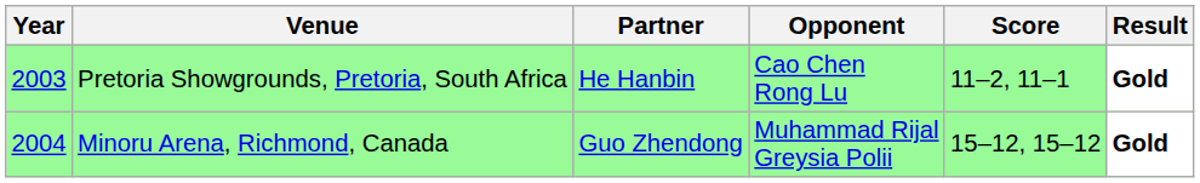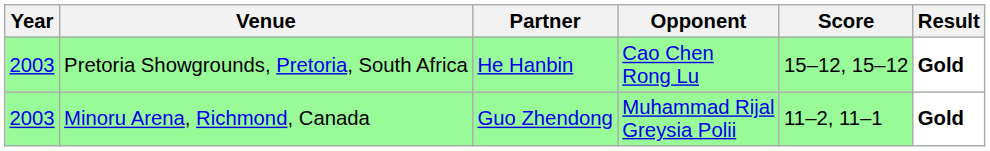 <table class="sortable wikitable" style="font-size: 90%;">
 <tr>
 <th>Year</th>
 <th>Venue</th>
 <th>Partner</th>
 <th>Opponent</th>
 <th>Score</th>
 <th>Result</th>
 </tr>
 <tr style="background:#98FB98">
 <td align="center"><a href='#'>2003</a></td>
 <td align="left">Pretoria Showgrounds, <a href='#'>Pretoria</a>, South Africa</td>
 <td align="left"> <a href='#'>He Hanbin</a></td>
 <td align="left"> <a href='#'>Cao Chen</a><br> <a href='#'>Rong Lu</a></td>
+<td align="left">15–12, 15–12</td>
+<td style="text-align:left; background:white"> <strong>Gold</strong></td>
+</tr>
+<tr style="background:#98FB98">
+<td align="center"><a href='#'>2003</a></td>
+<td align="left"><a href='#'>Minoru Arena</a>, <a href='#'>Richmond</a>, Canada</td>
+<td align="left"> <a href='#'>Guo Zhendong</a></td>
+<td align="left"> <a href='#'>Muhammad Rijal</a><br> <a href='#'>Greysia Polii</a></td>
 <td align="left">11–2, 11–1</td>
 <td style="text-align:left; background:white"> <strong>Gold</strong></td>
 </tr>
-<tr style="background:#98FB98">
-<td align="center"><a href='#'>2004</a></td>
-<td align="left"><a href='#'>Minoru Arena</a>, <a href='#'>Richmond</a>, Canada</td>
-<td align="left"> <a href='#'>Guo Zhendong</a></td>
-<td align="left"> <a href='#'>Muhammad Rijal</a><br> <a href='#'>Greysia Polii</a></td>
-<td align="left">15–12, 15–12</td>
-<td style="text-align:left; background:white"> <strong>Gold</strong></td>
-</tr>
 </table>
